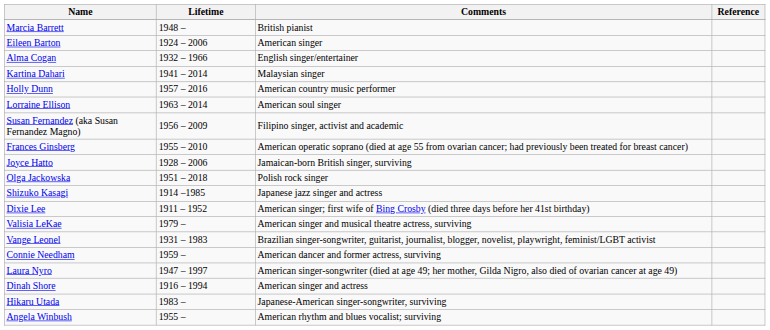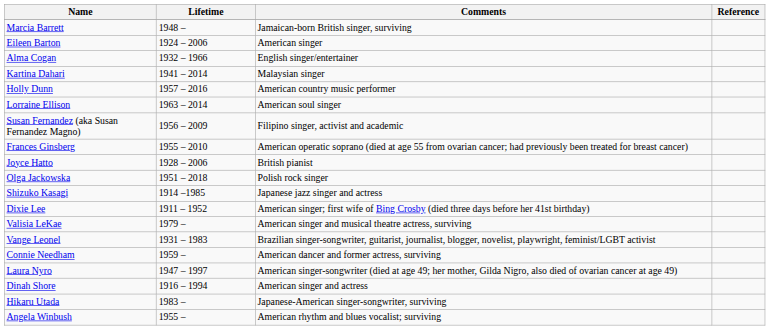 <table class="sortable wikitable">
 <tr>
 <th width="20%" scope=col>Name</th>
 <th width="13%" scope=col>Lifetime</th>
 <th class="unsortable" width="60%" scope=col>Comments</th>
 <th class="unsortable" width="7%" scope=col>Reference</th>
 </tr>
 <tr valign="top">
 </tr>
 <tr>
 <td><a href='#'>Marcia Barrett</a></td>
 <td>1948 –</td>
-<td>British pianist</td>
+<td>Jamaican-born British singer, surviving</td>
 <td></td>
 </tr>
 <tr>
 <td><a href='#'>Eileen Barton</a></td>
 <td>1924 – 2006</td>
 <td>American singer</td>
 <td></td>
 </tr>
 <tr>
 <td><a href='#'>Alma Cogan</a></td>
 <td>1932 – 1966</td>
 <td>English singer/entertainer</td>
 <td></td>
 </tr>
 <tr>
 <td><a href='#'>Kartina Dahari</a></td>
 <td>1941 – 2014</td>
 <td>Malaysian singer</td>
 <td></td>
 </tr>
 <tr>
 <td><a href='#'>Holly Dunn</a></td>
 <td>1957 – 2016</td>
 <td>American country music performer</td>
 <td></td>
 </tr>
 <tr>
 <td><a href='#'>Lorraine Ellison</a></td>
 <td>1963 – 2014</td>
 <td>American soul singer</td>
 <td></td>
 </tr>
 <tr>
 <td><a href='#'>Susan Fernandez</a> (aka Susan Fernandez Magno)</td>
 <td>1956 – 2009</td>
 <td>Filipino singer, activist and academic</td>
 <td></td>
 </tr>
 <tr>
 <td><a href='#'>Frances Ginsberg</a></td>
 <td>1955 – 2010</td>
 <td>American operatic soprano (died at age 55 from ovarian cancer; had previously been treated for breast cancer)</td>
 <td></td>
 </tr>
 <tr>
 <td><a href='#'>Joyce Hatto</a></td>
 <td>1928 – 2006</td>
-<td>Jamaican-born British singer, surviving</td>
+<td>British pianist</td>
 <td></td>
 </tr>
 <tr>
 <td><a href='#'>Olga Jackowska</a></td>
 <td>1951 – 2018</td>
 <td>Polish rock singer</td>
 <td></td>
 </tr>
 <tr>
 <td><a href='#'>Shizuko Kasagi</a></td>
 <td>1914 –1985</td>
 <td>Japanese jazz singer and actress</td>
 <td></td>
 </tr>
 <tr>
 <td><a href='#'>Dixie Lee</a></td>
 <td>1911 – 1952</td>
 <td>American singer; first wife of <a href='#'>Bing Crosby</a> (died three days before her 41st birthday)</td>
 <td></td>
 </tr>
 <tr>
 <td><a href='#'>Valisia LeKae</a></td>
 <td>1979 –</td>
 <td>American singer and musical theatre actress, surviving</td>
 <td></td>
 </tr>
 <tr>
 <td><a href='#'>Vange Leonel</a></td>
 <td>1931 – 1983</td>
 <td>Brazilian singer-songwriter, guitarist, journalist, blogger, novelist, playwright, feminist/LGBT activist</td>
 <td></td>
 </tr>
 <tr>
 <td><a href='#'>Connie Needham</a></td>
 <td>1959 –</td>
 <td>American dancer and former actress, surviving</td>
 <td></td>
 </tr>
 <tr>
 <td><a href='#'>Laura Nyro</a></td>
 <td>1947 – 1997</td>
 <td>American singer-songwriter (died at age 49; her mother, Gilda Nigro, also died of ovarian cancer at age 49)</td>
 <td></td>
 </tr>
 <tr>
 <td><a href='#'>Dinah Shore</a></td>
 <td>1916 – 1994</td>
 <td>American singer and actress</td>
 <td></td>
 </tr>
 <tr>
 <td><a href='#'>Hikaru Utada</a></td>
 <td>1983 –</td>
 <td>Japanese-American singer-songwriter, surviving</td>
 <td></td>
 </tr>
 <tr>
 <td><a href='#'>Angela Winbush</a></td>
 <td>1955 –</td>
 <td>American rhythm and blues vocalist; surviving</td>
 <td></td>
 </tr>
 </table>
